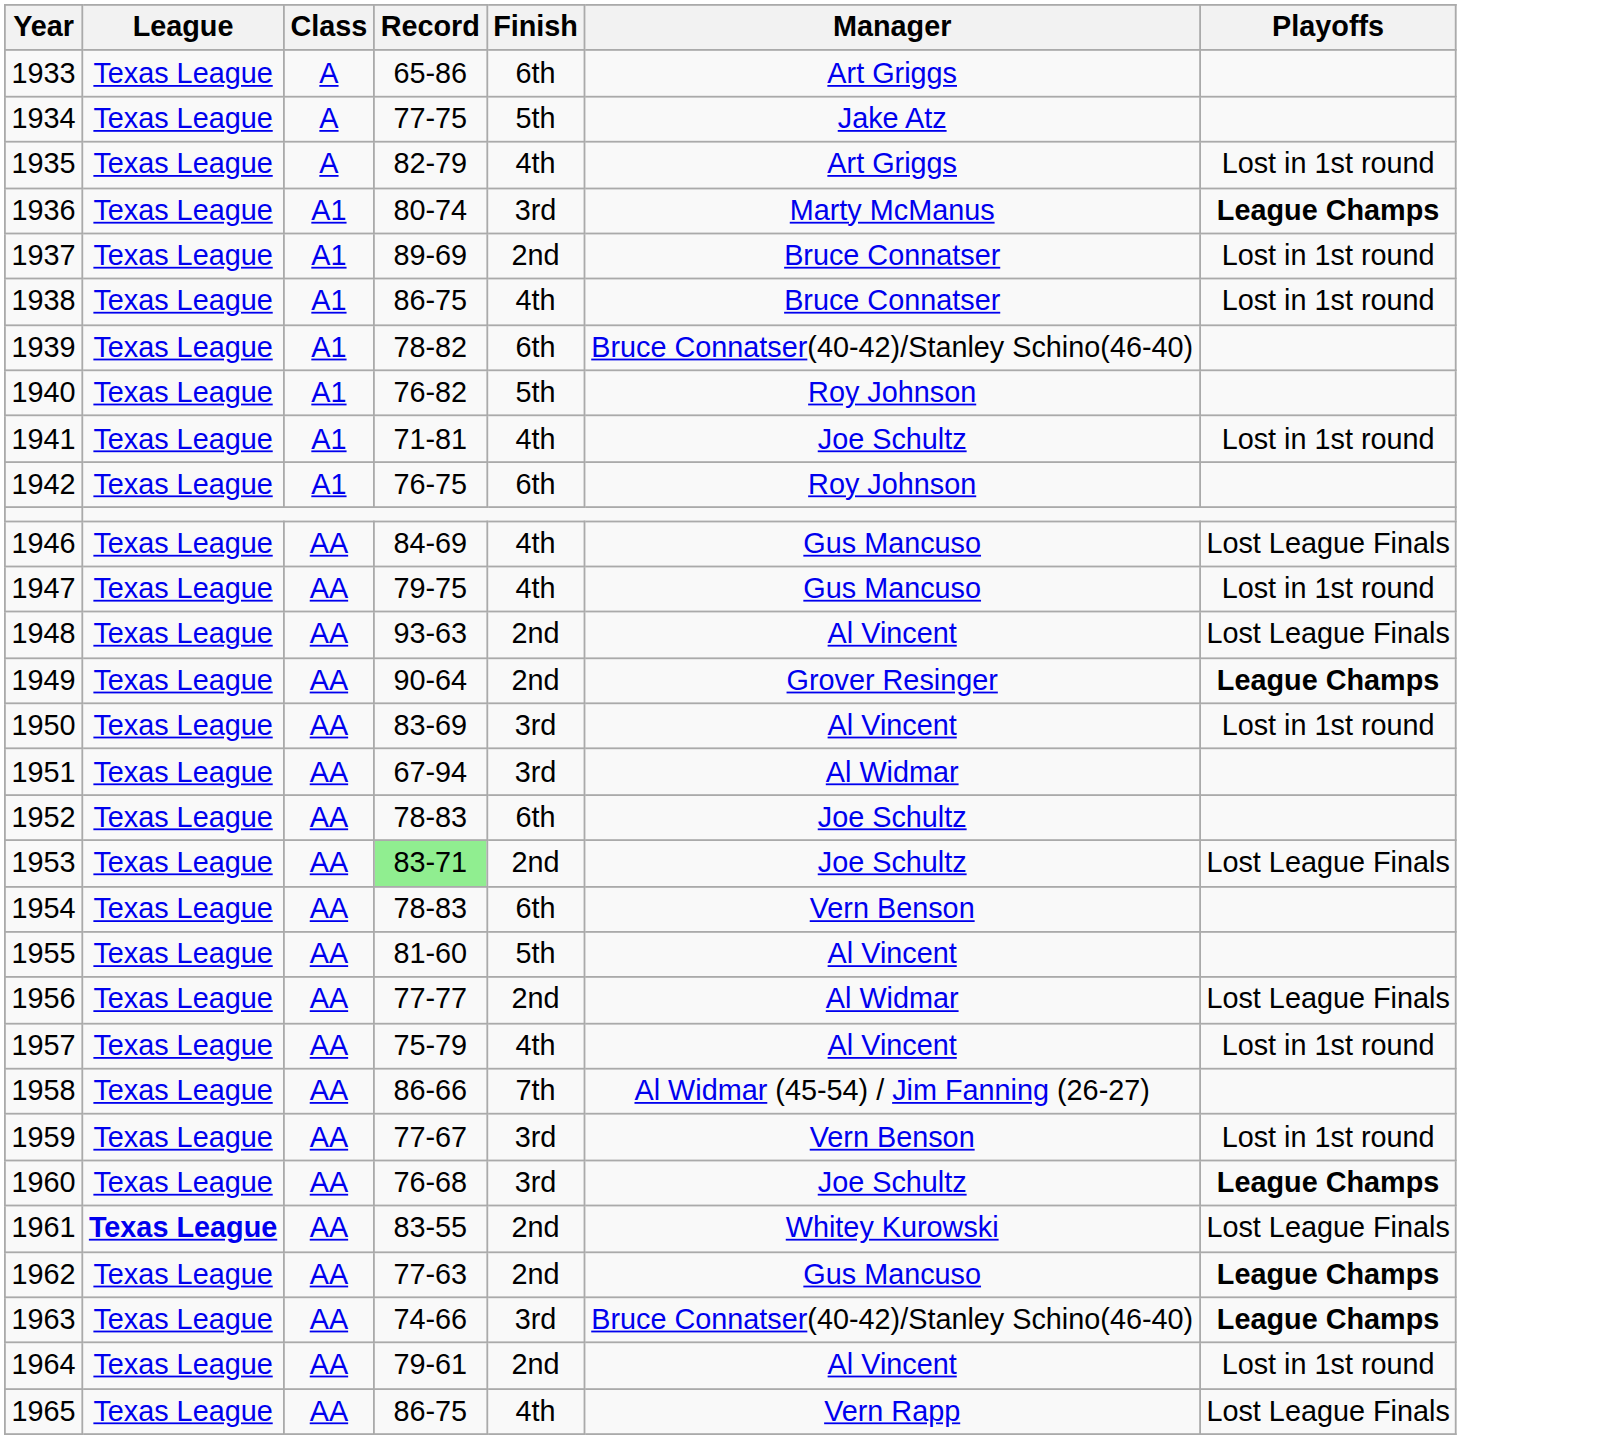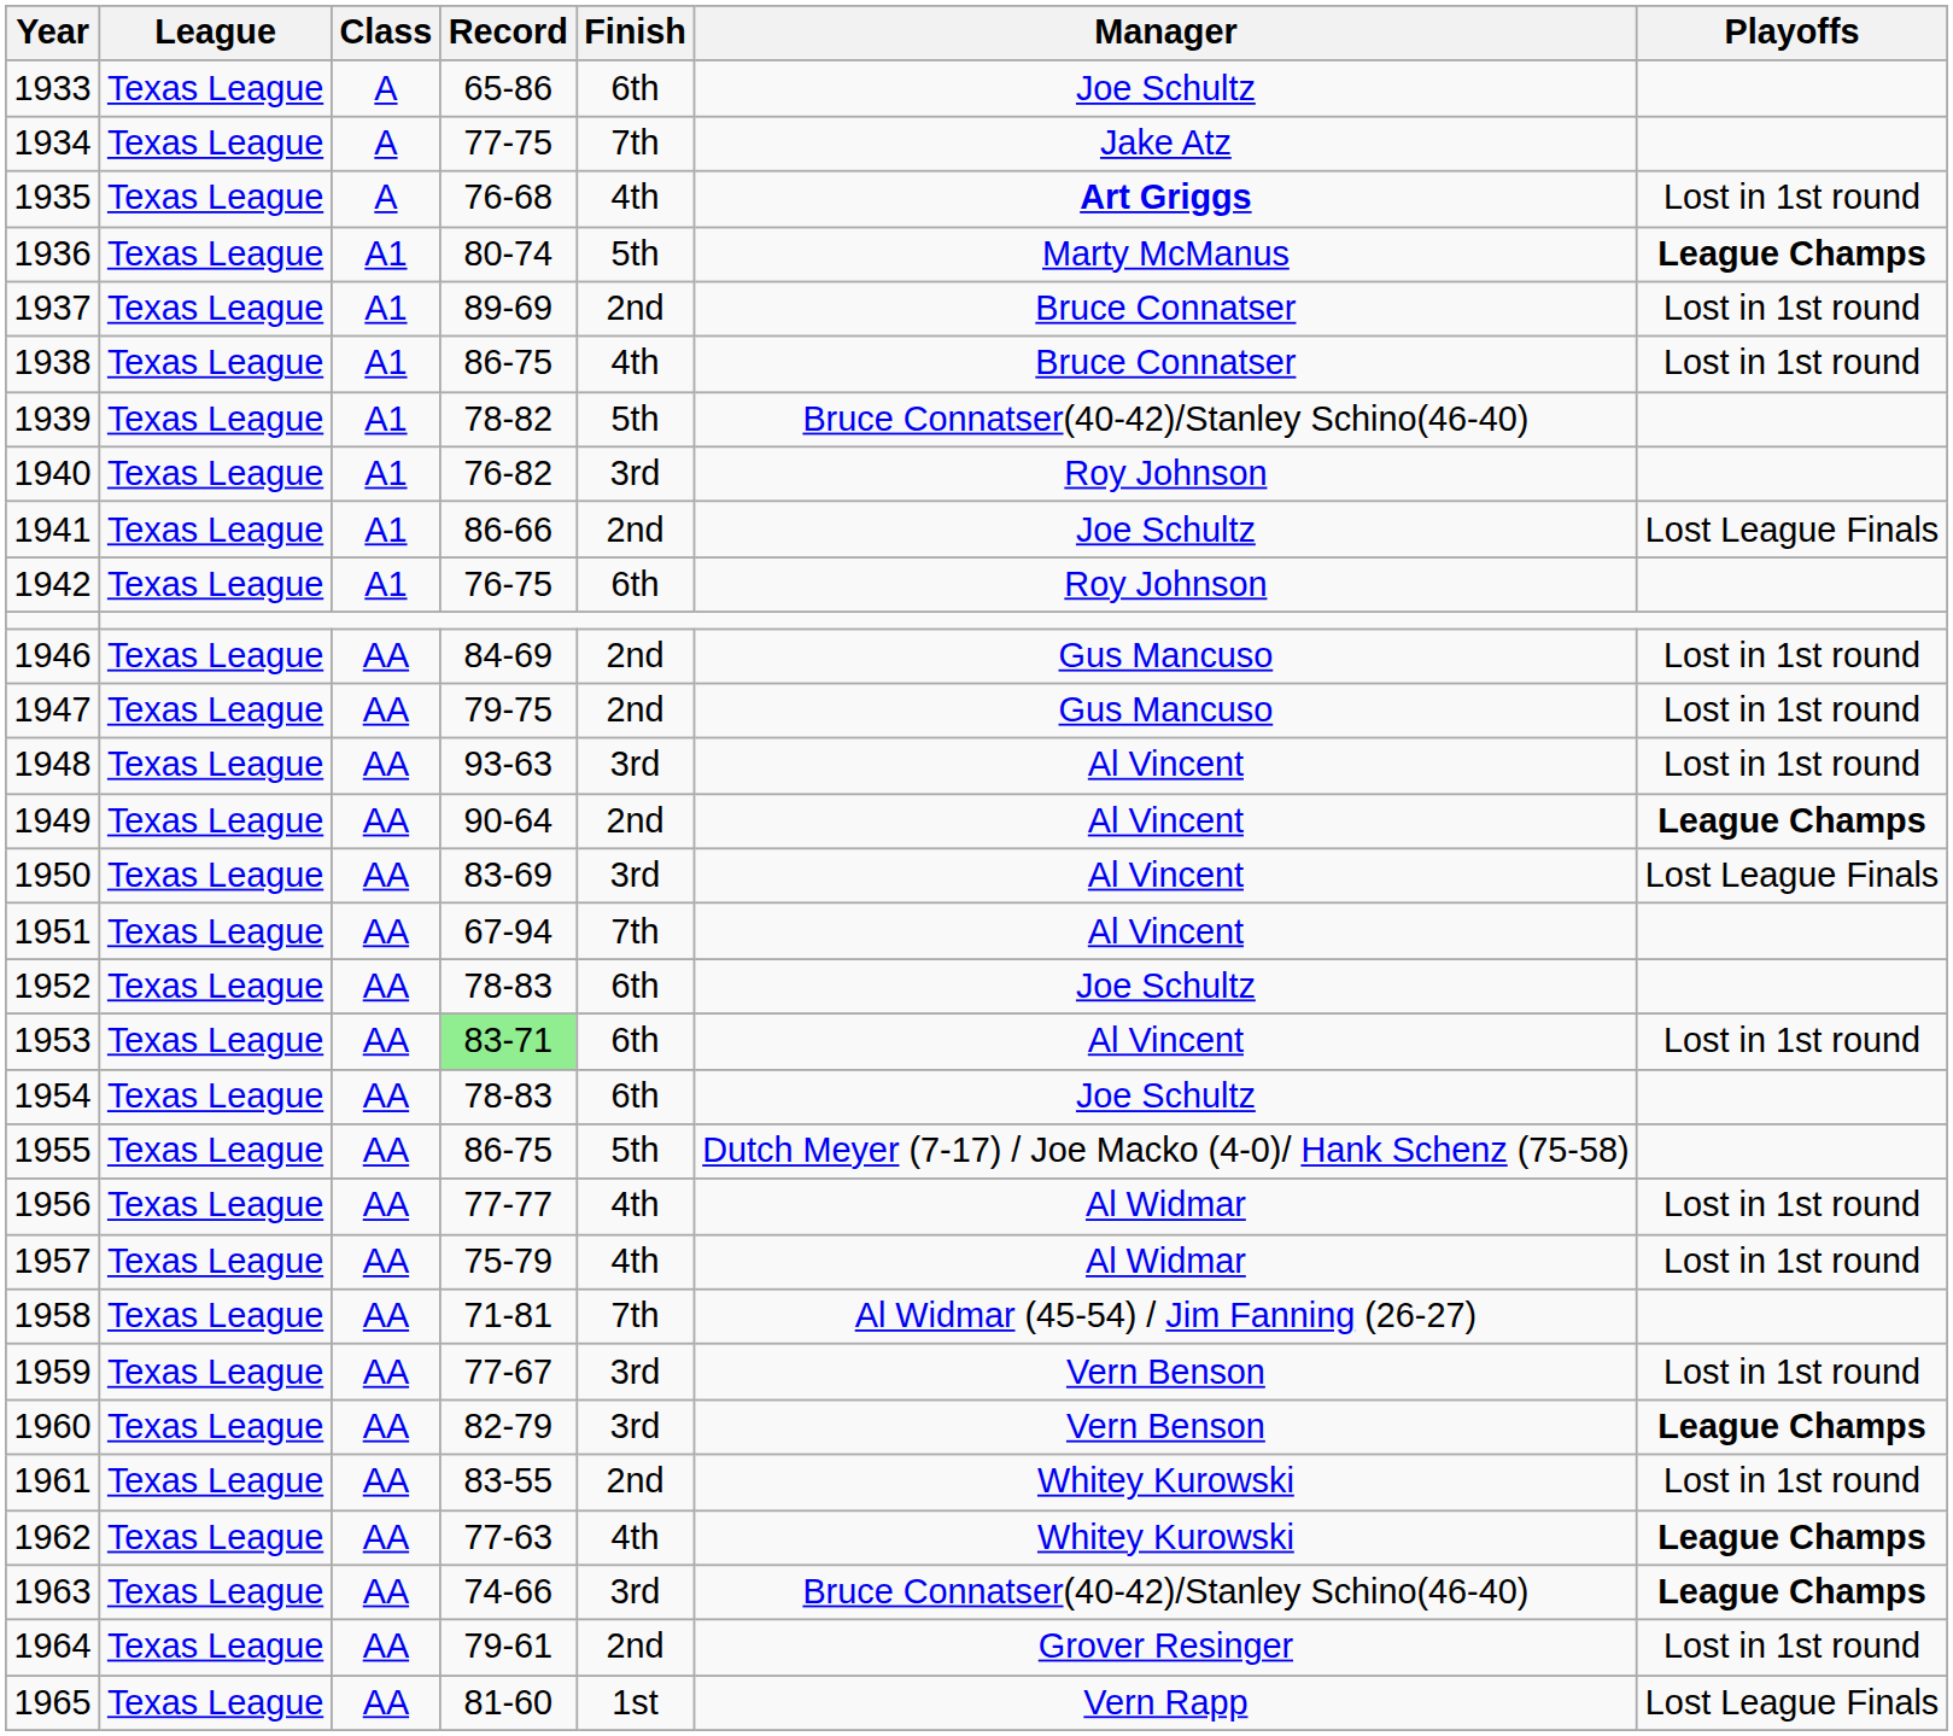 <table class="wikitable" style="text-align:center">
 <tr>
 <th>Year</th>
 <th>League</th>
 <th>Class</th>
 <th>Record</th>
 <th>Finish</th>
 <th>Manager</th>
 <th>Playoffs</th>
 </tr>
 <tr>
 <td>1933</td>
 <td><a href='#'>Texas League</a></td>
 <td><a href='#'>A</a></td>
 <td>65-86</td>
 <td>6th</td>
-<td><a href='#'>Art Griggs</a></td>
+<td><a href='#'>Joe Schultz</a></td>
 <td></td>
 </tr>
 <tr>
 <td>1934</td>
 <td><a href='#'>Texas League</a></td>
 <td><a href='#'>A</a></td>
 <td>77-75</td>
-<td>5th</td>
+<td>7th</td>
 <td><a href='#'>Jake Atz</a></td>
 <td></td>
 </tr>
 <tr>
 <td>1935</td>
 <td><a href='#'>Texas League</a></td>
 <td><a href='#'>A</a></td>
-<td>82-79</td>
+<td>76-68</td>
 <td>4th</td>
-<td><a href='#'>Art Griggs</a></td>
+<td><strong><a href='#'>Art Griggs</a></strong></td>
 <td>Lost in 1st round</td>
 </tr>
 <tr>
 <td>1936</td>
 <td><a href='#'>Texas League</a></td>
 <td><a href='#'>A1</a></td>
 <td>80-74</td>
-<td>3rd</td>
+<td>5th</td>
 <td><a href='#'>Marty McManus</a></td>
 <td><strong>League Champs</strong></td>
 </tr>
 <tr>
 <td>1937</td>
 <td><a href='#'>Texas League</a></td>
 <td><a href='#'>A1</a></td>
 <td>89-69</td>
 <td>2nd</td>
 <td><a href='#'>Bruce Connatser</a></td>
 <td>Lost in 1st round</td>
 </tr>
 <tr>
 <td>1938</td>
 <td><a href='#'>Texas League</a></td>
 <td><a href='#'>A1</a></td>
 <td>86-75</td>
 <td>4th</td>
 <td><a href='#'>Bruce Connatser</a></td>
 <td>Lost in 1st round</td>
 </tr>
 <tr>
 <td>1939</td>
 <td><a href='#'>Texas League</a></td>
 <td><a href='#'>A1</a></td>
 <td>78-82</td>
-<td>6th</td>
+<td>5th</td>
 <td><a href='#'>Bruce Connatser</a>(40-42)/Stanley Schino(46-40)</td>
 <td></td>
 </tr>
 <tr>
 <td>1940</td>
 <td><a href='#'>Texas League</a></td>
 <td><a href='#'>A1</a></td>
 <td>76-82</td>
-<td>5th</td>
+<td>3rd</td>
 <td><a href='#'>Roy Johnson</a></td>
 <td></td>
 </tr>
 <tr>
 <td>1941</td>
 <td><a href='#'>Texas League</a></td>
 <td><a href='#'>A1</a></td>
-<td>71-81</td>
-<td>4th</td>
+<td>86-66</td>
+<td>2nd</td>
 <td><a href='#'>Joe Schultz</a></td>
-<td>Lost in 1st round</td>
+<td>Lost League Finals</td>
 </tr>
 <tr>
 <td>1942</td>
 <td><a href='#'>Texas League</a></td>
 <td><a href='#'>A1</a></td>
 <td>76-75</td>
 <td>6th</td>
 <td><a href='#'>Roy Johnson</a></td>
 <td></td>
 </tr>
 <tr>
 <td></td>
 </tr>
 <tr>
 <td>1946</td>
 <td><a href='#'>Texas League</a></td>
 <td><a href='#'>AA</a></td>
 <td>84-69</td>
-<td>4th</td>
+<td>2nd</td>
 <td><a href='#'>Gus Mancuso</a></td>
-<td>Lost League Finals</td>
+<td>Lost in 1st round</td>
 </tr>
 <tr>
 <td>1947</td>
 <td><a href='#'>Texas League</a></td>
 <td><a href='#'>AA</a></td>
 <td>79-75</td>
-<td>4th</td>
+<td>2nd</td>
 <td><a href='#'>Gus Mancuso</a></td>
 <td>Lost in 1st round</td>
 </tr>
 <tr>
 <td>1948</td>
 <td><a href='#'>Texas League</a></td>
 <td><a href='#'>AA</a></td>
 <td>93-63</td>
-<td>2nd</td>
+<td>3rd</td>
 <td><a href='#'>Al Vincent</a></td>
-<td>Lost League Finals</td>
+<td>Lost in 1st round</td>
 </tr>
 <tr>
 <td>1949</td>
 <td><a href='#'>Texas League</a></td>
 <td><a href='#'>AA</a></td>
 <td>90-64</td>
 <td>2nd</td>
-<td><a href='#'>Grover Resinger</a></td>
+<td><a href='#'>Al Vincent</a></td>
 <td><strong>League Champs</strong></td>
 </tr>
 <tr>
 <td>1950</td>
 <td><a href='#'>Texas League</a></td>
 <td><a href='#'>AA</a></td>
 <td>83-69</td>
 <td>3rd</td>
 <td><a href='#'>Al Vincent</a></td>
-<td>Lost in 1st round</td>
+<td>Lost League Finals</td>
 </tr>
 <tr>
 <td>1951</td>
 <td><a href='#'>Texas League</a></td>
 <td><a href='#'>AA</a></td>
 <td>67-94</td>
-<td>3rd</td>
-<td><a href='#'>Al Widmar</a></td>
+<td>7th</td>
+<td><a href='#'>Al Vincent</a></td>
 <td></td>
 </tr>
 <tr>
 <td>1952</td>
 <td><a href='#'>Texas League</a></td>
 <td><a href='#'>AA</a></td>
 <td>78-83</td>
 <td>6th</td>
 <td><a href='#'>Joe Schultz</a></td>
 <td></td>
 </tr>
 <tr>
 <td>1953</td>
 <td><a href='#'>Texas League</a></td>
 <td><a href='#'>AA</a></td>
 <td style="background: lightgreen;">83-71</td>
-<td>2nd</td>
-<td><a href='#'>Joe Schultz</a></td>
-<td>Lost League Finals</td>
+<td>6th</td>
+<td><a href='#'>Al Vincent</a></td>
+<td>Lost in 1st round</td>
 </tr>
 <tr>
 <td>1954</td>
 <td><a href='#'>Texas League</a></td>
 <td><a href='#'>AA</a></td>
 <td>78-83</td>
 <td>6th</td>
-<td><a href='#'>Vern Benson</a></td>
+<td><a href='#'>Joe Schultz</a></td>
 <td></td>
 </tr>
 <tr>
 <td>1955</td>
 <td><a href='#'>Texas League</a></td>
 <td><a href='#'>AA</a></td>
-<td>81-60</td>
+<td>86-75</td>
 <td>5th</td>
-<td><a href='#'>Al Vincent</a></td>
+<td><a href='#'>Dutch Meyer</a> (7-17) / Joe Macko (4-0)/ <a href='#'>Hank Schenz</a> (75-58)</td>
 <td></td>
 </tr>
 <tr>
 <td>1956</td>
 <td><a href='#'>Texas League</a></td>
 <td><a href='#'>AA</a></td>
 <td>77-77</td>
-<td>2nd</td>
+<td>4th</td>
 <td><a href='#'>Al Widmar</a></td>
-<td>Lost League Finals</td>
+<td>Lost in 1st round</td>
 </tr>
 <tr>
 <td>1957</td>
 <td><a href='#'>Texas League</a></td>
 <td><a href='#'>AA</a></td>
 <td>75-79</td>
 <td>4th</td>
-<td><a href='#'>Al Vincent</a></td>
+<td><a href='#'>Al Widmar</a></td>
 <td>Lost in 1st round</td>
 </tr>
 <tr>
 <td>1958</td>
 <td><a href='#'>Texas League</a></td>
 <td><a href='#'>AA</a></td>
-<td>86-66</td>
+<td>71-81</td>
 <td>7th</td>
 <td><a href='#'>Al Widmar</a> (45-54) / <a href='#'>Jim Fanning</a> (26-27)</td>
 <td></td>
 </tr>
 <tr>
 <td>1959</td>
 <td><a href='#'>Texas League</a></td>
 <td><a href='#'>AA</a></td>
 <td>77-67</td>
 <td>3rd</td>
 <td><a href='#'>Vern Benson</a></td>
 <td>Lost in 1st round</td>
 </tr>
 <tr>
 <td>1960</td>
 <td><a href='#'>Texas League</a></td>
 <td><a href='#'>AA</a></td>
-<td>76-68</td>
+<td>82-79</td>
 <td>3rd</td>
-<td><a href='#'>Joe Schultz</a></td>
+<td><a href='#'>Vern Benson</a></td>
 <td><strong>League Champs</strong></td>
 </tr>
 <tr>
 <td>1961</td>
-<td><strong><a href='#'>Texas League</a></strong></td>
+<td><a href='#'>Texas League</a></td>
 <td><a href='#'>AA</a></td>
 <td>83-55</td>
 <td>2nd</td>
 <td><a href='#'>Whitey Kurowski</a></td>
-<td>Lost League Finals</td>
+<td>Lost in 1st round</td>
 </tr>
 <tr>
 <td>1962</td>
 <td><a href='#'>Texas League</a></td>
 <td><a href='#'>AA</a></td>
 <td>77-63</td>
-<td>2nd</td>
-<td><a href='#'>Gus Mancuso</a></td>
+<td>4th</td>
+<td><a href='#'>Whitey Kurowski</a></td>
 <td><strong>League Champs</strong></td>
 </tr>
 <tr>
 <td>1963</td>
 <td><a href='#'>Texas League</a></td>
 <td><a href='#'>AA</a></td>
 <td>74-66</td>
 <td>3rd</td>
 <td><a href='#'>Bruce Connatser</a>(40-42)/Stanley Schino(46-40)</td>
 <td><strong>League Champs</strong></td>
 </tr>
 <tr>
 <td>1964</td>
 <td><a href='#'>Texas League</a></td>
 <td><a href='#'>AA</a></td>
 <td>79-61</td>
 <td>2nd</td>
-<td><a href='#'>Al Vincent</a></td>
+<td><a href='#'>Grover Resinger</a></td>
 <td>Lost in 1st round</td>
 </tr>
 <tr>
 <td>1965</td>
 <td><a href='#'>Texas League</a></td>
 <td><a href='#'>AA</a></td>
-<td>86-75</td>
-<td>4th</td>
+<td>81-60</td>
+<td>1st</td>
 <td><a href='#'>Vern Rapp</a></td>
 <td>Lost League Finals</td>
 </tr>
 </table>
